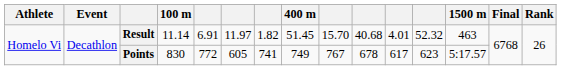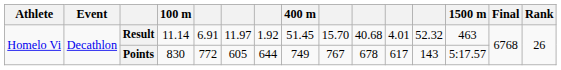 <table class="wikitable" style="font-size:90%">
 <tr>
 <th>Athlete</th>
 <th>Event</th>
 <th></th>
 <th>100 m</th>
 <th></th>
 <th></th>
 <th></th>
 <th>400 m</th>
 <th></th>
 <th></th>
 <th></th>
 <th></th>
 <th>1500 m</th>
 <th>Final</th>
 <th>Rank</th>
 </tr>
 <tr align=center>
 <td rowspan=2 align=left><a href='#'>Homelo Vi</a></td>
 <td rowspan=2 align=left><a href='#'>Decathlon</a></td>
 <th style="font-size:95%">Result</th>
 <td>11.14</td>
 <td>6.91</td>
 <td>11.97</td>
-<td>1.82</td>
+<td>1.92</td>
 <td>51.45</td>
 <td>15.70</td>
 <td>40.68</td>
 <td>4.01</td>
 <td>52.32</td>
 <td>463</td>
 <td rowspan=2>6768</td>
 <td rowspan=2>26</td>
 </tr>
 <tr align=center>
 <th style="font-size:95%">Points</th>
 <td>830</td>
 <td>772</td>
 <td>605</td>
-<td>741</td>
+<td>644</td>
 <td>749</td>
 <td>767</td>
 <td>678</td>
 <td>617</td>
-<td>623</td>
+<td>143</td>
 <td>5:17.57</td>
 </tr>
 </table>
